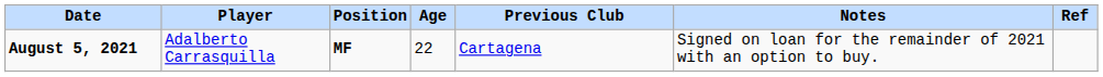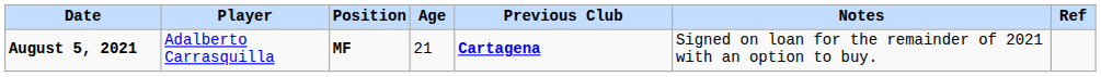 <table class="wikitable" style="text-align:left; font-size:95%;">
 <tr>
 <th style="background:#c2ddff; width:120px;">Date</th>
 <th style="background:#c2ddff; width:130px;">Player</th>
 <th style="background:#c2ddff; width:50px;">Position</th>
 <th style="background:#c2ddff; width:30px;">Age</th>
 <th style="background:#c2ddff; width:170px;">Previous Club</th>
 <th style="background:#c2ddff; width:300px;">Notes</th>
 <th style="background:#c2ddff; width:30px;">Ref</th>
 </tr>
 <tr>
 <td><strong>August 5, 2021</strong></td>
 <td> <a href='#'>Adalberto Carrasquilla</a></td>
 <td><strong>MF</strong></td>
-<td>22</td>
-<td> <a href='#'>Cartagena</a></td>
+<td>21</td>
+<td><strong> <a href='#'>Cartagena</a></strong></td>
 <td>Signed on loan for the remainder of 2021 with an option to buy.</td>
 <td></td>
 </tr>
 </table>
